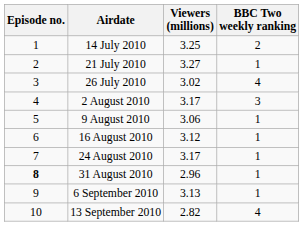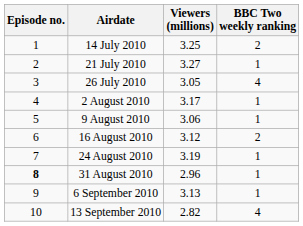 <table class="wikitable" style="text-align:center;">
 <tr>
 <th>Episode no.</th>
 <th>Airdate</th>
 <th>Viewers<br>(millions)</th>
 <th>BBC Two<br>weekly ranking</th>
 </tr>
 <tr>
 <td>1</td>
 <td>14 July 2010</td>
 <td>3.25</td>
 <td>2</td>
 </tr>
 <tr>
 <td>2</td>
 <td>21 July 2010</td>
 <td>3.27</td>
 <td>1</td>
 </tr>
 <tr>
 <td>3</td>
 <td>26 July 2010</td>
-<td>3.02</td>
+<td>3.05</td>
 <td>4</td>
 </tr>
 <tr>
 <td>4</td>
 <td>2 August 2010</td>
 <td>3.17</td>
-<td>3</td>
+<td>1</td>
 </tr>
 <tr>
 <td>5</td>
 <td>9 August 2010</td>
 <td>3.06</td>
 <td>1</td>
 </tr>
 <tr>
 <td>6</td>
 <td>16 August 2010</td>
 <td>3.12</td>
-<td>1</td>
+<td>2</td>
 </tr>
 <tr>
 <td>7</td>
 <td>24 August 2010</td>
-<td>3.17</td>
+<td>3.19</td>
 <td>1</td>
 </tr>
 <tr>
 <td><strong>8</strong></td>
 <td>31 August 2010</td>
 <td>2.96</td>
 <td>1</td>
 </tr>
 <tr>
 <td>9</td>
 <td>6 September 2010</td>
 <td>3.13</td>
 <td>1</td>
 </tr>
 <tr>
 <td>10</td>
 <td>13 September 2010</td>
 <td>2.82</td>
 <td>4</td>
 </tr>
 </table>
